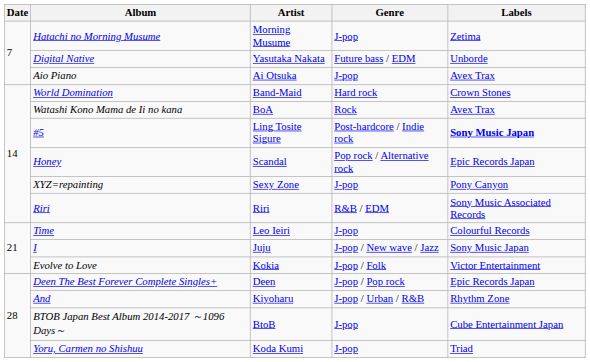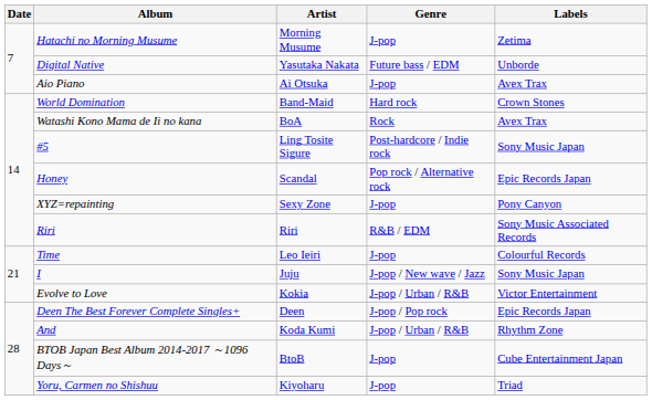 <table class="wikitable">
 <tr>
 <th>Date</th>
 <th>Album</th>
 <th>Artist</th>
 <th>Genre</th>
 <th>Labels<br></th>
 </tr>
 <tr>
 <td rowspan=3>7</td>
 <td><em><a href='#'>Hatachi no Morning Musume</a></em></td>
 <td><a href='#'>Morning Musume</a></td>
 <td><a href='#'>J-pop</a></td>
 <td><a href='#'>Zetima</a></td>
 </tr>
 <tr>
 <td><em><a href='#'>Digital Native</a></em></td>
 <td><a href='#'>Yasutaka Nakata</a></td>
 <td><a href='#'>Future bass</a> / <a href='#'>EDM</a></td>
 <td><a href='#'>Unborde</a></td>
 </tr>
 <tr>
 <td><em>Aio Piano</em></td>
 <td><a href='#'>Ai Otsuka</a></td>
 <td><a href='#'>J-pop</a></td>
 <td><a href='#'>Avex Trax</a></td>
 </tr>
 <tr>
 <td rowspan="6">14</td>
 <td><em><a href='#'>World Domination</a></em></td>
 <td><a href='#'>Band-Maid</a></td>
 <td><a href='#'>Hard rock</a></td>
 <td><a href='#'>Crown Stones</a></td>
 </tr>
 <tr>
 <td><em>Watashi Kono Mama de Ii no kana</em></td>
 <td><a href='#'>BoA</a></td>
 <td><a href='#'>Rock</a></td>
 <td><a href='#'>Avex Trax</a></td>
 </tr>
 <tr>
 <td><em><a href='#'>#5</a></em></td>
 <td><a href='#'>Ling Tosite Sigure</a></td>
 <td><a href='#'>Post-hardcore</a> / <a href='#'>Indie rock</a></td>
-<td><strong><a href='#'>Sony Music Japan</a></strong></td>
+<td><a href='#'>Sony Music Japan</a></td>
 </tr>
 <tr>
 <td><em><a href='#'>Honey</a></em></td>
 <td><a href='#'>Scandal</a></td>
 <td><a href='#'>Pop rock</a> / <a href='#'>Alternative rock</a></td>
 <td><a href='#'>Epic Records Japan</a></td>
 </tr>
 <tr>
 <td><em>XYZ=repainting</em></td>
 <td><a href='#'>Sexy Zone</a></td>
 <td><a href='#'>J-pop</a></td>
 <td><a href='#'>Pony Canyon</a></td>
 </tr>
 <tr>
 <td><em><a href='#'>Riri</a></em></td>
 <td><a href='#'>Riri</a></td>
 <td><a href='#'>R&B</a> / <a href='#'>EDM</a></td>
 <td><a href='#'>Sony Music Associated Records</a></td>
 </tr>
 <tr>
 <td rowspan=3>21</td>
 <td><em><a href='#'>Time</a></em></td>
 <td><a href='#'>Leo Ieiri</a></td>
 <td><a href='#'>J-pop</a></td>
 <td><a href='#'>Colourful Records</a></td>
 </tr>
 <tr>
 <td><em><a href='#'>I</a></em></td>
 <td><a href='#'>Juju</a></td>
 <td><a href='#'>J-pop</a> / <a href='#'>New wave</a> / <a href='#'>Jazz</a></td>
 <td><a href='#'>Sony Music Japan</a></td>
 </tr>
 <tr>
 <td><em>Evolve to Love</em></td>
 <td><a href='#'>Kokia</a></td>
-<td><a href='#'>J-pop</a> / <a href='#'>Folk</a></td>
+<td><a href='#'>J-pop</a> / <a href='#'>Urban</a> / <a href='#'>R&B</a></td>
 <td><a href='#'>Victor Entertainment</a></td>
 </tr>
 <tr>
 <td rowspan="4">28</td>
 <td><em><a href='#'>Deen The Best Forever Complete Singles+</a></em></td>
 <td><a href='#'>Deen</a></td>
 <td><a href='#'>J-pop</a> / <a href='#'>Pop rock</a></td>
 <td><a href='#'>Epic Records Japan</a></td>
 </tr>
 <tr>
 <td><em><a href='#'>And</a></em></td>
-<td><a href='#'>Kiyoharu</a></td>
+<td><a href='#'>Koda Kumi</a></td>
 <td><a href='#'>J-pop</a> / <a href='#'>Urban</a> / <a href='#'>R&B</a></td>
 <td><a href='#'>Rhythm Zone</a></td>
 </tr>
 <tr>
 <td><em>BTOB Japan Best Album 2014-2017 ～1096 Days～</em></td>
 <td><a href='#'>BtoB</a></td>
 <td><a href='#'>J-pop</a></td>
 <td><a href='#'>Cube Entertainment Japan</a></td>
 </tr>
 <tr>
 <td><em><a href='#'>Yoru, Carmen no Shishuu</a></em></td>
-<td><a href='#'>Koda Kumi</a></td>
+<td><a href='#'>Kiyoharu</a></td>
 <td><a href='#'>J-pop</a></td>
 <td><a href='#'>Triad</a></td>
 </tr>
 </table>
